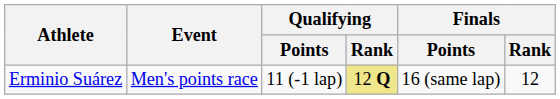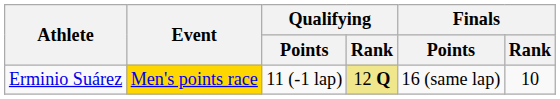 <table class=wikitable style="font-size:90%">
 <tr>
 <th rowspan="2">Athlete</th>
 <th rowspan="2">Event</th>
 <th colspan="2">Qualifying</th>
 <th colspan="2">Finals</th>
 </tr>
 <tr>
 <th>Points</th>
 <th>Rank</th>
 <th>Points</th>
 <th>Rank</th>
 </tr>
 <tr>
 <td><a href='#'>Erminio Suárez</a></td>
-<td><a href='#'>Men's points race</a></td>
+<td style="background: gold;"><a href='#'>Men's points race</a></td>
 <td align=center>11 (-1 lap)</td>
 <td align=center style="background: khaki;">12 <strong>Q</strong></td>
 <td align=center>16 (same lap)</td>
-<td align=center>12</td>
+<td align=center>10</td>
 </tr>
 </table>
